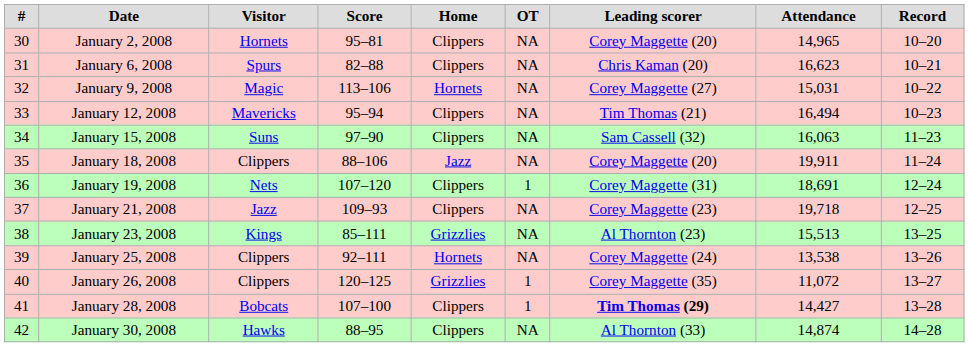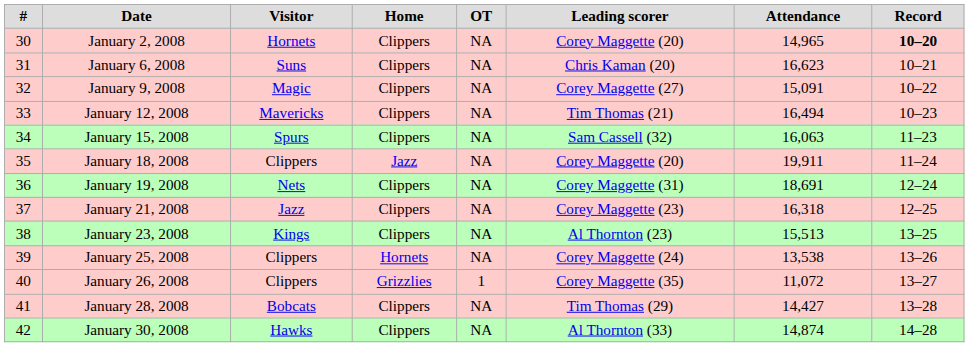 <table class="wikitable" width="80%">
 <tr align="center"  bgcolor="#dddddd">
 <td><strong>#</strong></td>
 <td><strong>Date</strong></td>
 <td><strong>Visitor</strong></td>
-<td><strong>Score</strong></td>
 <td><strong>Home</strong></td>
 <td><strong>OT</strong></td>
 <td><strong>Leading scorer</strong></td>
 <td><strong>Attendance</strong></td>
 <td><strong>Record</strong></td>
 </tr>
 <tr align="center"  bgcolor="#ffcccc">
 <td>30</td>
 <td>January 2, 2008</td>
 <td><a href='#'>Hornets</a></td>
-<td>95–81</td>
 <td>Clippers</td>
 <td>NA</td>
 <td><a href='#'>Corey Maggette</a> (20)</td>
 <td>14,965</td>
-<td>10–20</td>
+<td><strong>10–20</strong></td>
 </tr>
 <tr align="center" bgcolor="#ffcccc">
 <td>31</td>
 <td>January 6, 2008</td>
-<td><a href='#'>Spurs</a></td>
-<td>82–88</td>
+<td><a href='#'>Suns</a></td>
 <td>Clippers</td>
 <td>NA</td>
 <td><a href='#'>Chris Kaman</a> (20)</td>
 <td>16,623</td>
 <td>10–21</td>
 </tr>
 <tr align="center" bgcolor="#ffcccc">
 <td>32</td>
 <td>January 9, 2008</td>
 <td><a href='#'>Magic</a></td>
-<td>113–106</td>
-<td><a href='#'>Hornets</a></td>
+<td>Clippers</td>
 <td>NA</td>
 <td><a href='#'>Corey Maggette</a> (27)</td>
-<td>15,031</td>
+<td>15,091</td>
 <td>10–22</td>
 </tr>
 <tr align="center" bgcolor="#ffcccc">
 <td>33</td>
 <td>January 12, 2008</td>
 <td><a href='#'>Mavericks</a></td>
-<td>95–94</td>
 <td>Clippers</td>
 <td>NA</td>
 <td><a href='#'>Tim Thomas</a> (21)</td>
 <td>16,494</td>
 <td>10–23</td>
 </tr>
 <tr align="center" bgcolor="bbffbb">
 <td>34</td>
 <td>January 15, 2008</td>
-<td><a href='#'>Suns</a></td>
-<td>97–90</td>
+<td><a href='#'>Spurs</a></td>
 <td>Clippers</td>
 <td>NA</td>
 <td><a href='#'>Sam Cassell</a> (32)</td>
 <td>16,063</td>
 <td>11–23</td>
 </tr>
 <tr align="center" bgcolor="#ffcccc">
 <td>35</td>
 <td>January 18, 2008</td>
 <td>Clippers</td>
-<td>88–106</td>
 <td><a href='#'>Jazz</a></td>
 <td>NA</td>
 <td><a href='#'>Corey Maggette</a> (20)</td>
 <td>19,911</td>
 <td>11–24</td>
 </tr>
 <tr align="center" bgcolor="bbffbb">
 <td>36</td>
 <td>January 19, 2008</td>
 <td><a href='#'>Nets</a></td>
-<td>107–120</td>
 <td>Clippers</td>
-<td>1</td>
+<td>NA</td>
 <td><a href='#'>Corey Maggette</a> (31)</td>
 <td>18,691</td>
 <td>12–24</td>
 </tr>
 <tr align="center" bgcolor="#ffcccc">
 <td>37</td>
 <td>January 21, 2008</td>
 <td><a href='#'>Jazz</a></td>
-<td>109–93</td>
 <td>Clippers</td>
 <td>NA</td>
 <td><a href='#'>Corey Maggette</a> (23)</td>
-<td>19,718</td>
+<td>16,318</td>
 <td>12–25</td>
 </tr>
 <tr align="center" bgcolor="bbffbb">
 <td>38</td>
 <td>January 23, 2008</td>
 <td><a href='#'>Kings</a></td>
-<td>85–111</td>
-<td><a href='#'>Grizzlies</a></td>
+<td>Clippers</td>
 <td>NA</td>
 <td><a href='#'>Al Thornton</a> (23)</td>
 <td>15,513</td>
 <td>13–25</td>
 </tr>
 <tr align="center" bgcolor="#ffcccc">
 <td>39</td>
 <td>January 25, 2008</td>
 <td>Clippers</td>
-<td>92–111</td>
 <td><a href='#'>Hornets</a></td>
 <td>NA</td>
 <td><a href='#'>Corey Maggette</a> (24)</td>
 <td>13,538</td>
 <td>13–26</td>
 </tr>
 <tr align="center" bgcolor="ffcccc">
 <td>40</td>
 <td>January 26, 2008</td>
 <td>Clippers</td>
-<td>120–125</td>
 <td><a href='#'>Grizzlies</a></td>
 <td>1</td>
 <td><a href='#'>Corey Maggette</a> (35)</td>
 <td>11,072</td>
 <td>13–27</td>
 </tr>
 <tr align="center" bgcolor="#ffcccc">
 <td>41</td>
 <td>January 28, 2008</td>
 <td><a href='#'>Bobcats</a></td>
-<td>107–100</td>
 <td>Clippers</td>
-<td>1</td>
-<td><strong><a href='#'>Tim Thomas</a> (29)</strong></td>
+<td>NA</td>
+<td><a href='#'>Tim Thomas</a> (29)</td>
 <td>14,427</td>
 <td>13–28</td>
 </tr>
 <tr align="center" bgcolor="bbffbb">
 <td>42</td>
 <td>January 30, 2008</td>
 <td><a href='#'>Hawks</a></td>
-<td>88–95</td>
 <td>Clippers</td>
 <td>NA</td>
 <td><a href='#'>Al Thornton</a> (33)</td>
 <td>14,874</td>
 <td>14–28</td>
 </tr>
 </table>
